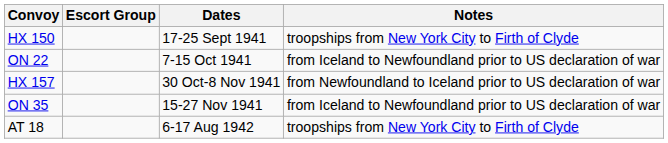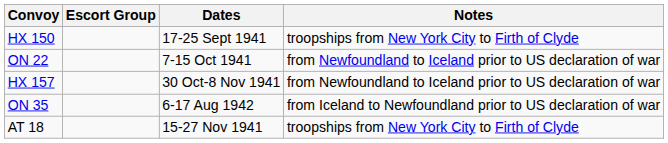 <table class="wikitable">
 <tr>
 <th>Convoy</th>
 <th>Escort Group</th>
 <th>Dates</th>
 <th>Notes</th>
 </tr>
 <tr>
 <td><a href='#'>HX 150</a></td>
 <td></td>
 <td>17-25 Sept 1941</td>
 <td>troopships from <a href='#'>New York City</a> to <a href='#'>Firth of Clyde</a></td>
 </tr>
 <tr>
 <td><a href='#'>ON 22</a></td>
 <td></td>
 <td>7-15 Oct 1941</td>
-<td>from Iceland to Newfoundland prior to US declaration of war</td>
+<td>from <a href='#'>Newfoundland</a> to <a href='#'>Iceland</a> prior to US declaration of war</td>
 </tr>
 <tr>
 <td><a href='#'>HX 157</a></td>
 <td></td>
 <td>30 Oct-8 Nov 1941</td>
 <td>from Newfoundland to Iceland prior to US declaration of war</td>
 </tr>
 <tr>
 <td><a href='#'>ON 35</a></td>
 <td></td>
-<td>15-27 Nov 1941</td>
+<td>6-17 Aug 1942</td>
 <td>from Iceland to Newfoundland prior to US declaration of war</td>
 </tr>
 <tr>
 <td>AT 18</td>
 <td></td>
-<td>6-17 Aug 1942</td>
+<td>15-27 Nov 1941</td>
 <td>troopships from <a href='#'>New York City</a> to <a href='#'>Firth of Clyde</a></td>
 </tr>
 </table>
